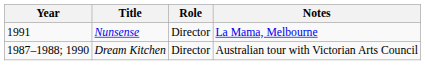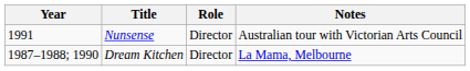 <table class=wikitable>
 <tr>
 <th>Year</th>
 <th>Title</th>
 <th>Role</th>
 <th>Notes</th>
 </tr>
 <tr>
 <td>1991</td>
 <td><em><a href='#'>Nunsense</a></em></td>
 <td>Director</td>
-<td><a href='#'>La Mama, Melbourne</a></td>
+<td>Australian tour with Victorian Arts Council</td>
 </tr>
 <tr>
 <td>1987–1988; 1990</td>
 <td><em>Dream Kitchen</em></td>
 <td>Director</td>
-<td>Australian tour with Victorian Arts Council</td>
+<td><a href='#'>La Mama, Melbourne</a></td>
 </tr>
 </table>
